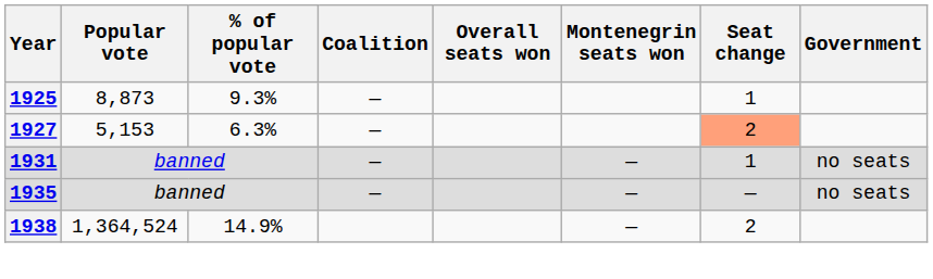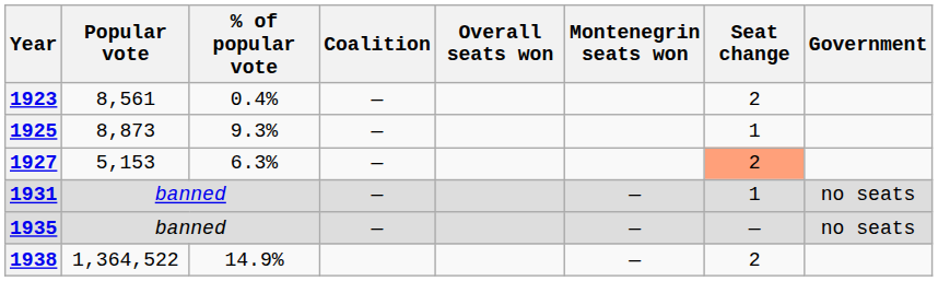 <table class="wikitable" style="text-align:center">
 <tr>
 <th>Year</th>
 <th>Popular vote</th>
 <th>% of popular vote</th>
 <th>Coalition</th>
 <th>Overall seats won</th>
 <th>Montenegrin <br>seats won</th>
 <th>Seat change</th>
 <th>Government</th>
+</tr>
+<tr>
+<th><a href='#'>1923</a></th>
+<td>8,561</td>
+<td>0.4%</td>
+<td><em>—</em></td>
+<td></td>
+<td></td>
+<td> 2</td>
+<td></td>
 </tr>
 <tr>
 <th><a href='#'>1925</a></th>
 <td>8,873</td>
 <td>9.3%</td>
 <td><em>—</em></td>
 <td></td>
 <td></td>
 <td> 1</td>
 <td></td>
 </tr>
 <tr>
 <th><a href='#'>1927</a></th>
 <td>5,153</td>
 <td>6.3%</td>
 <td><em>—</em></td>
 <td></td>
 <td></td>
 <td style="background: lightsalmon;"> 2</td>
 <td></td>
 </tr>
 <tr>
 <th style="background:#ddd;"><a href='#'>1931</a></th>
 <td colspan=2 style="background:#ddd;"><em><a href='#'>banned</a></em></td>
 <td style="background:#ddd;"><em>—</em></td>
 <td style="background:#ddd;"></td>
 <td style="background:#ddd;"><em>—</em></td>
 <td style="background:#ddd;"> 1</td>
 <td style="background:#ddd;">no seats</td>
 </tr>
 <tr>
 <th style="background:#ddd;"><a href='#'>1935</a></th>
 <td colspan=2 style="background:#ddd;"><em>banned</em></td>
 <td style="background:#ddd;"><em>—</em></td>
 <td style="background:#ddd;"></td>
 <td style="background:#ddd;"><em>—</em></td>
 <td style="background:#ddd;"><em>—</em></td>
 <td style="background:#ddd;">no seats</td>
 </tr>
 <tr>
 <th><a href='#'>1938</a></th>
-<td>1,364,524</td>
+<td>1,364,522</td>
 <td>14.9%</td>
 <td><small></small></td>
 <td></td>
 <td><em>—</em></td>
 <td> 2</td>
 <td></td>
 </tr>
 </table>
